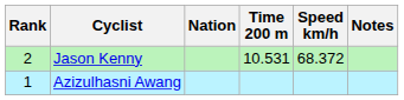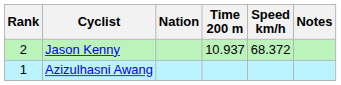 <table class="wikitable sortable" style="text-align:center;">
 <tr>
 <th>Rank</th>
 <th>Cyclist</th>
 <th>Nation</th>
 <th>Time<br>200 m</th>
 <th>Speed<br>km/h</th>
 <th>Notes</th>
 </tr>
 <tr bgcolor=bbf3bb>
 <td>2</td>
 <td align=left><a href='#'>Jason Kenny</a></td>
 <td align=left></td>
-<td>10.531</td>
+<td>10.937</td>
 <td>68.372</td>
 <td></td>
 </tr>
 <tr bgcolor=bbf3ff>
 <td>1</td>
 <td align=left><a href='#'>Azizulhasni Awang</a></td>
 <td align=left></td>
 <td></td>
 <td></td>
 <td></td>
 </tr>
 </table>
